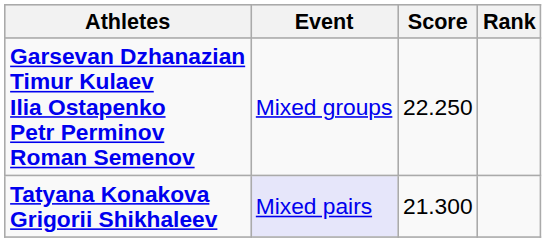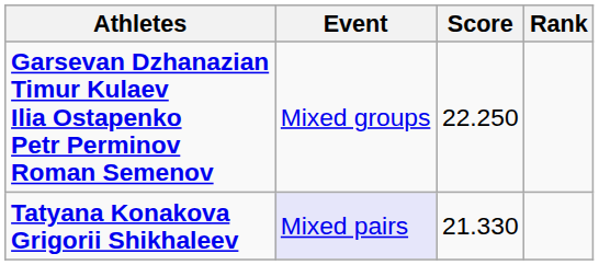 <table class="wikitable" style="text-align:center; font-size:90%">
 <tr style="font-size:95%">
 <th>Athletes</th>
 <th>Event</th>
 <th>Score</th>
 <th>Rank</th>
 </tr>
 <tr>
 <td align=left><strong><a href='#'>Garsevan Dzhanazian</a><br><a href='#'>Timur Kulaev</a><br><a href='#'>Ilia Ostapenko</a><br><a href='#'>Petr Perminov</a><br><a href='#'>Roman Semenov</a></strong></td>
 <td align=left><a href='#'>Mixed groups</a></td>
 <td>22.250</td>
 <td></td>
 </tr>
 <tr>
 <td align=left><strong><a href='#'>Tatyana Konakova</a><br><a href='#'>Grigorii Shikhaleev</a></strong></td>
 <td align=left style="background: lavender;"><a href='#'>Mixed pairs</a></td>
-<td>21.300</td>
+<td>21.330</td>
 <td></td>
 </tr>
 </table>
